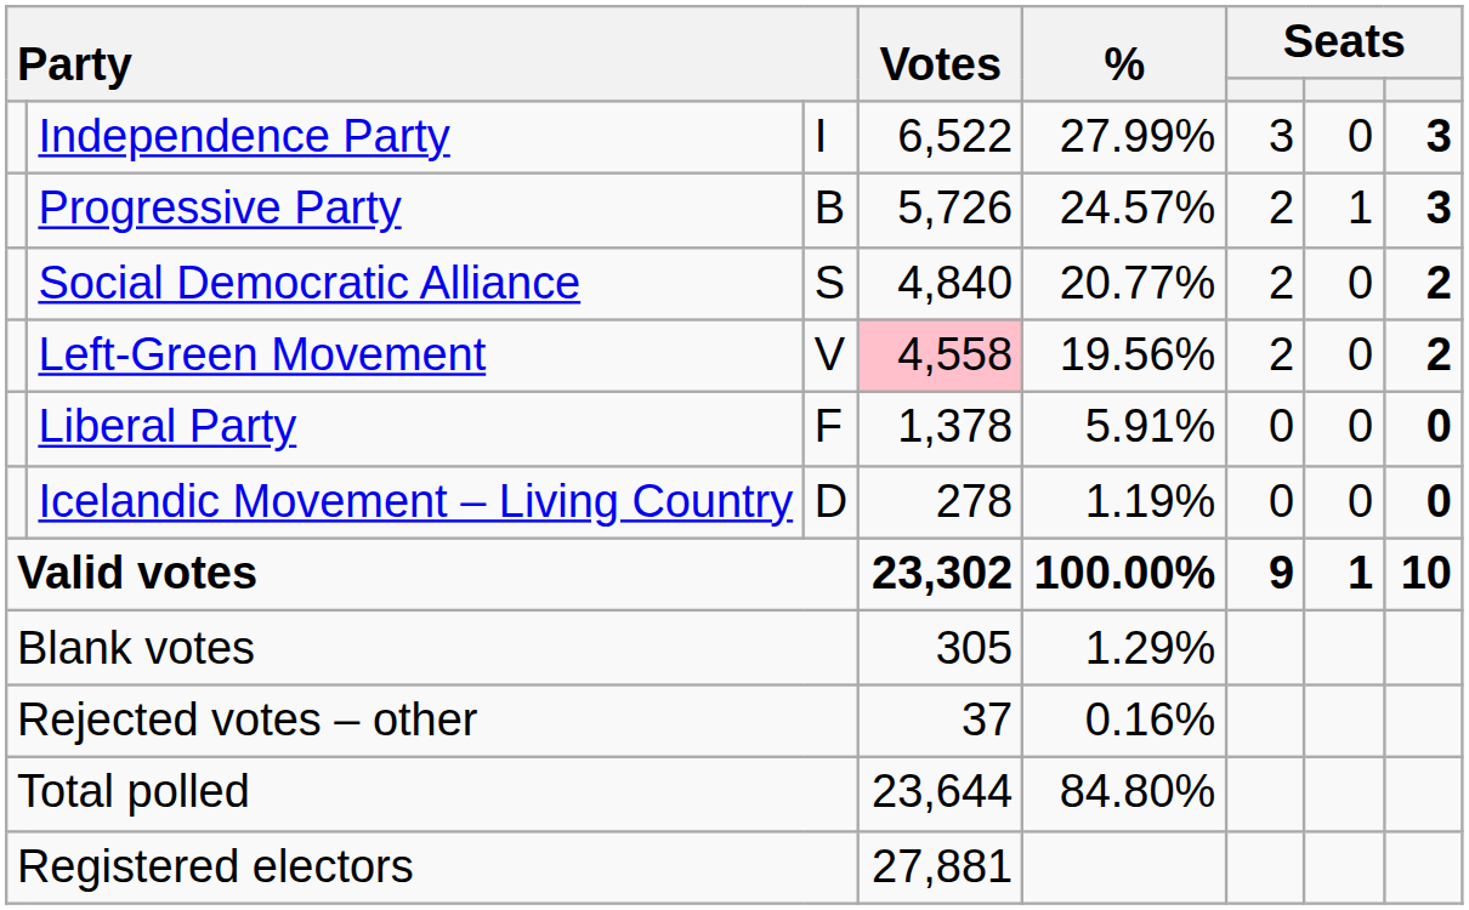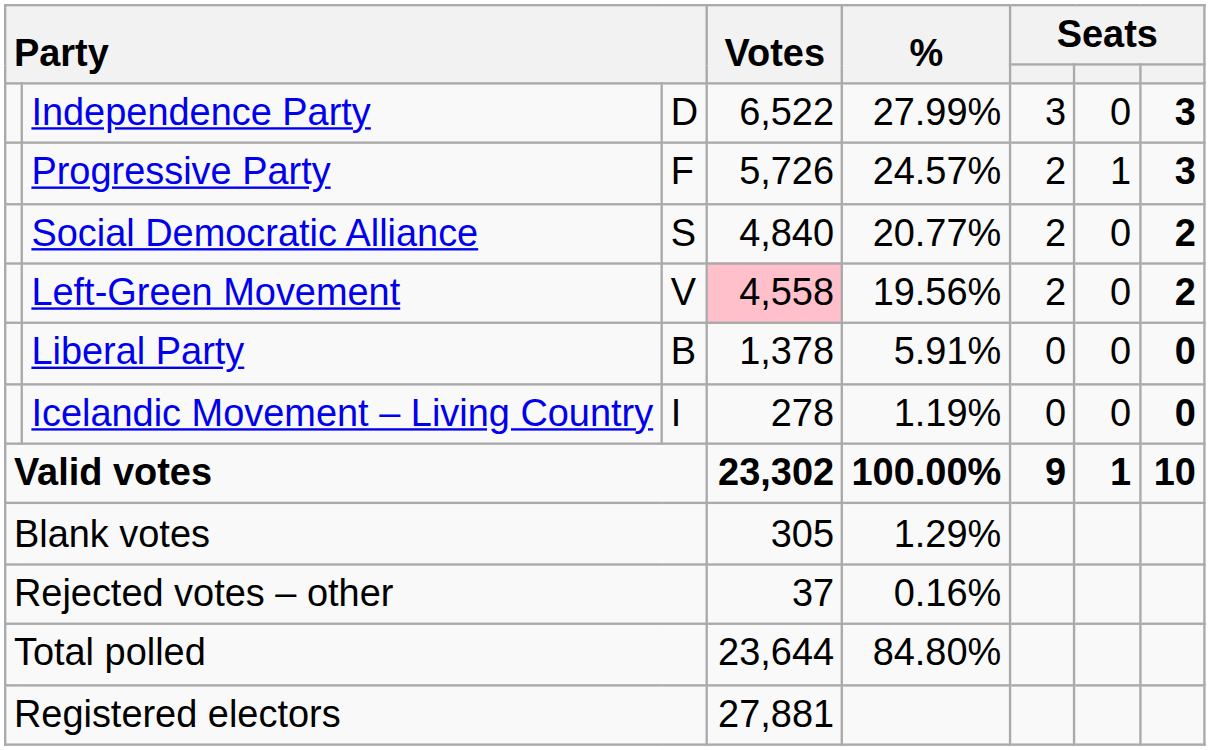 <table class="wikitable" border="1" style="text-align:right;">
 <tr>
 <th style="text-align:left;" valign=bottom rowspan=2 colspan=3>Party</th>
 <th align=center valign=bottom rowspan=2 width="50">Votes</th>
 <th align=center valign=bottom rowspan=2 width="50">%</th>
 <th colspan=3>Seats</th>
 </tr>
 <tr>
 <th align=center valign=bottom width="20"><small></small></th>
 <th align=center valign=bottom width="20"><small><a href='#'></a></small></th>
 <th align=center valign=bottom width="20"><small></small></th>
 </tr>
 <tr>
 <td></td>
 <td align=left><a href='#'>Independence Party</a></td>
-<td align=left>I</td>
+<td align=left>D</td>
 <td>6,522</td>
 <td>27.99%</td>
 <td>3</td>
 <td>0</td>
 <td><strong>3</strong></td>
 </tr>
 <tr>
 <td></td>
 <td align=left><a href='#'>Progressive Party</a></td>
-<td align=left>B</td>
+<td align=left>F</td>
 <td>5,726</td>
 <td>24.57%</td>
 <td>2</td>
 <td>1</td>
 <td><strong>3</strong></td>
 </tr>
 <tr>
 <td></td>
 <td align=left style="white-space: nowrap;"><a href='#'>Social Democratic Alliance</a></td>
 <td align=left>S</td>
 <td>4,840</td>
 <td>20.77%</td>
 <td>2</td>
 <td>0</td>
 <td><strong>2</strong></td>
 </tr>
 <tr>
 <td></td>
 <td align=left><a href='#'>Left-Green Movement</a></td>
 <td align=left>V</td>
 <td style="background: pink;">4,558</td>
 <td>19.56%</td>
 <td>2</td>
 <td>0</td>
 <td><strong>2</strong></td>
 </tr>
 <tr>
 <td></td>
 <td align=left><a href='#'>Liberal Party</a></td>
-<td align=left>F</td>
+<td align=left>B</td>
 <td>1,378</td>
 <td>5.91%</td>
 <td>0</td>
 <td>0</td>
 <td><strong>0</strong></td>
 </tr>
 <tr>
 <td></td>
 <td align=left><a href='#'>Icelandic Movement – Living Country</a></td>
-<td align=left>D</td>
+<td align=left>I</td>
 <td>278</td>
 <td>1.19%</td>
 <td>0</td>
 <td>0</td>
 <td><strong>0</strong></td>
 </tr>
 <tr style="font-weight:bold">
 <td align=left colspan=3>Valid votes</td>
 <td>23,302</td>
 <td>100.00%</td>
 <td>9</td>
 <td>1</td>
 <td>10</td>
 </tr>
 <tr>
 <td align=left colspan=3>Blank votes</td>
 <td>305</td>
 <td>1.29%</td>
 <td></td>
 <td></td>
 <td></td>
 </tr>
 <tr>
 <td align=left colspan=3>Rejected votes – other</td>
 <td>37</td>
 <td>0.16%</td>
 <td></td>
 <td></td>
 <td></td>
 </tr>
 <tr>
 <td align=left colspan=3>Total polled</td>
 <td>23,644</td>
 <td>84.80%</td>
 <td></td>
 <td></td>
 <td></td>
 </tr>
 <tr>
 <td align=left colspan=3>Registered electors</td>
 <td>27,881</td>
 <td></td>
 <td></td>
 <td></td>
 <td></td>
 </tr>
 </table>
